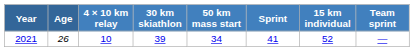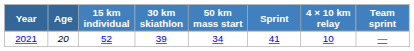 <table class="wikitable" style="font-size:95%; text-align:center; border:grey solid 1px; border-collapse:collapse; background:#ffffff;">
 <tr>
 <th style="background-color:#369; color:white; width:60px;"> Year </th>
 <th style="background-color:#369; color:white; width:40px;"> Age </th>
-<th style="background-color:#4180be; color:white; width:75px;"> 4 × 10 km <br> relay </th>
+<th style="background-color:#4180be; color:white; width:75px;"> 15 km <br> individual </th>
 <th style="background-color:#4180be; color:white; width:75px;"> 30 km <br> skiathlon </th>
 <th style="background-color:#4180be; color:white; width:75px;"> 50 km <br> mass start </th>
 <th style="background-color:#4180be; color:white; width:75px;"> Sprint </th>
-<th style="background-color:#4180be; color:white; width:75px;"> 15 km <br> individual </th>
+<th style="background-color:#4180be; color:white; width:75px;"> 4 × 10 km <br> relay </th>
 <th style="background-color:#4180be; color:white; width:75px;"> Team <br> sprint </th>
 </tr>
 <tr>
 <td><a href='#'>2021</a></td>
-<td><em>26</em></td>
-<td><a href='#'>10</a></td>
+<td><em>20</em></td>
+<td><a href='#'>52</a></td>
 <td><a href='#'>39</a></td>
 <td><a href='#'>34</a></td>
 <td><a href='#'>41</a></td>
-<td><a href='#'>52</a></td>
+<td><a href='#'>10</a></td>
 <td><a href='#'>—</a></td>
 </tr>
 </table>
